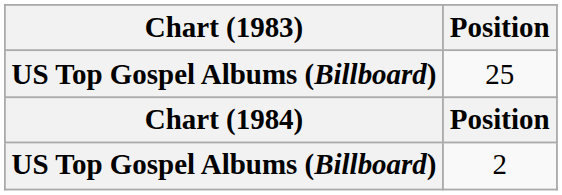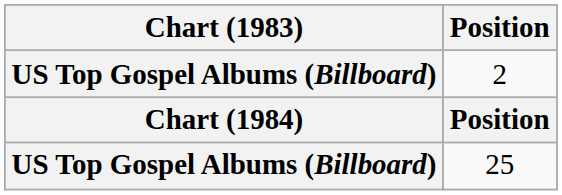 <table class="wikitable plainrowheaders">
 <tr>
 <th scope="col">Chart (1983)</th>
 <th scope="col">Position</th>
 </tr>
 <tr>
 <th scope="row">US Top Gospel Albums (<em>Billboard</em>)</th>
-<td style="text-align:center;">25</td>
+<td style="text-align:center;">2</td>
 </tr>
 <tr>
 <th scope="col">Chart (1984)</th>
 <th scope="col">Position</th>
 </tr>
 <tr>
 <th scope="row">US Top Gospel Albums (<em>Billboard</em>)</th>
-<td style="text-align:center;">2</td>
+<td style="text-align:center;">25</td>
 </tr>
 </table>
